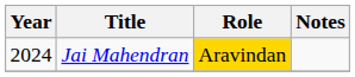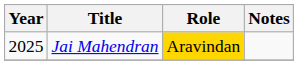 <table class="wikitable sortable">
 <tr>
 <th>Year</th>
 <th>Title</th>
 <th>Role</th>
 <th class="unsortable">Notes</th>
 </tr>
 <tr>
-<td>2024</td>
+<td>2025</td>
 <td><a href='#'><em>Jai Mahendran</em></a></td>
 <td style="background: gold;">Aravindan</td>
 <td></td>
 </tr>
 <tr>
 </tr>
 </table>
